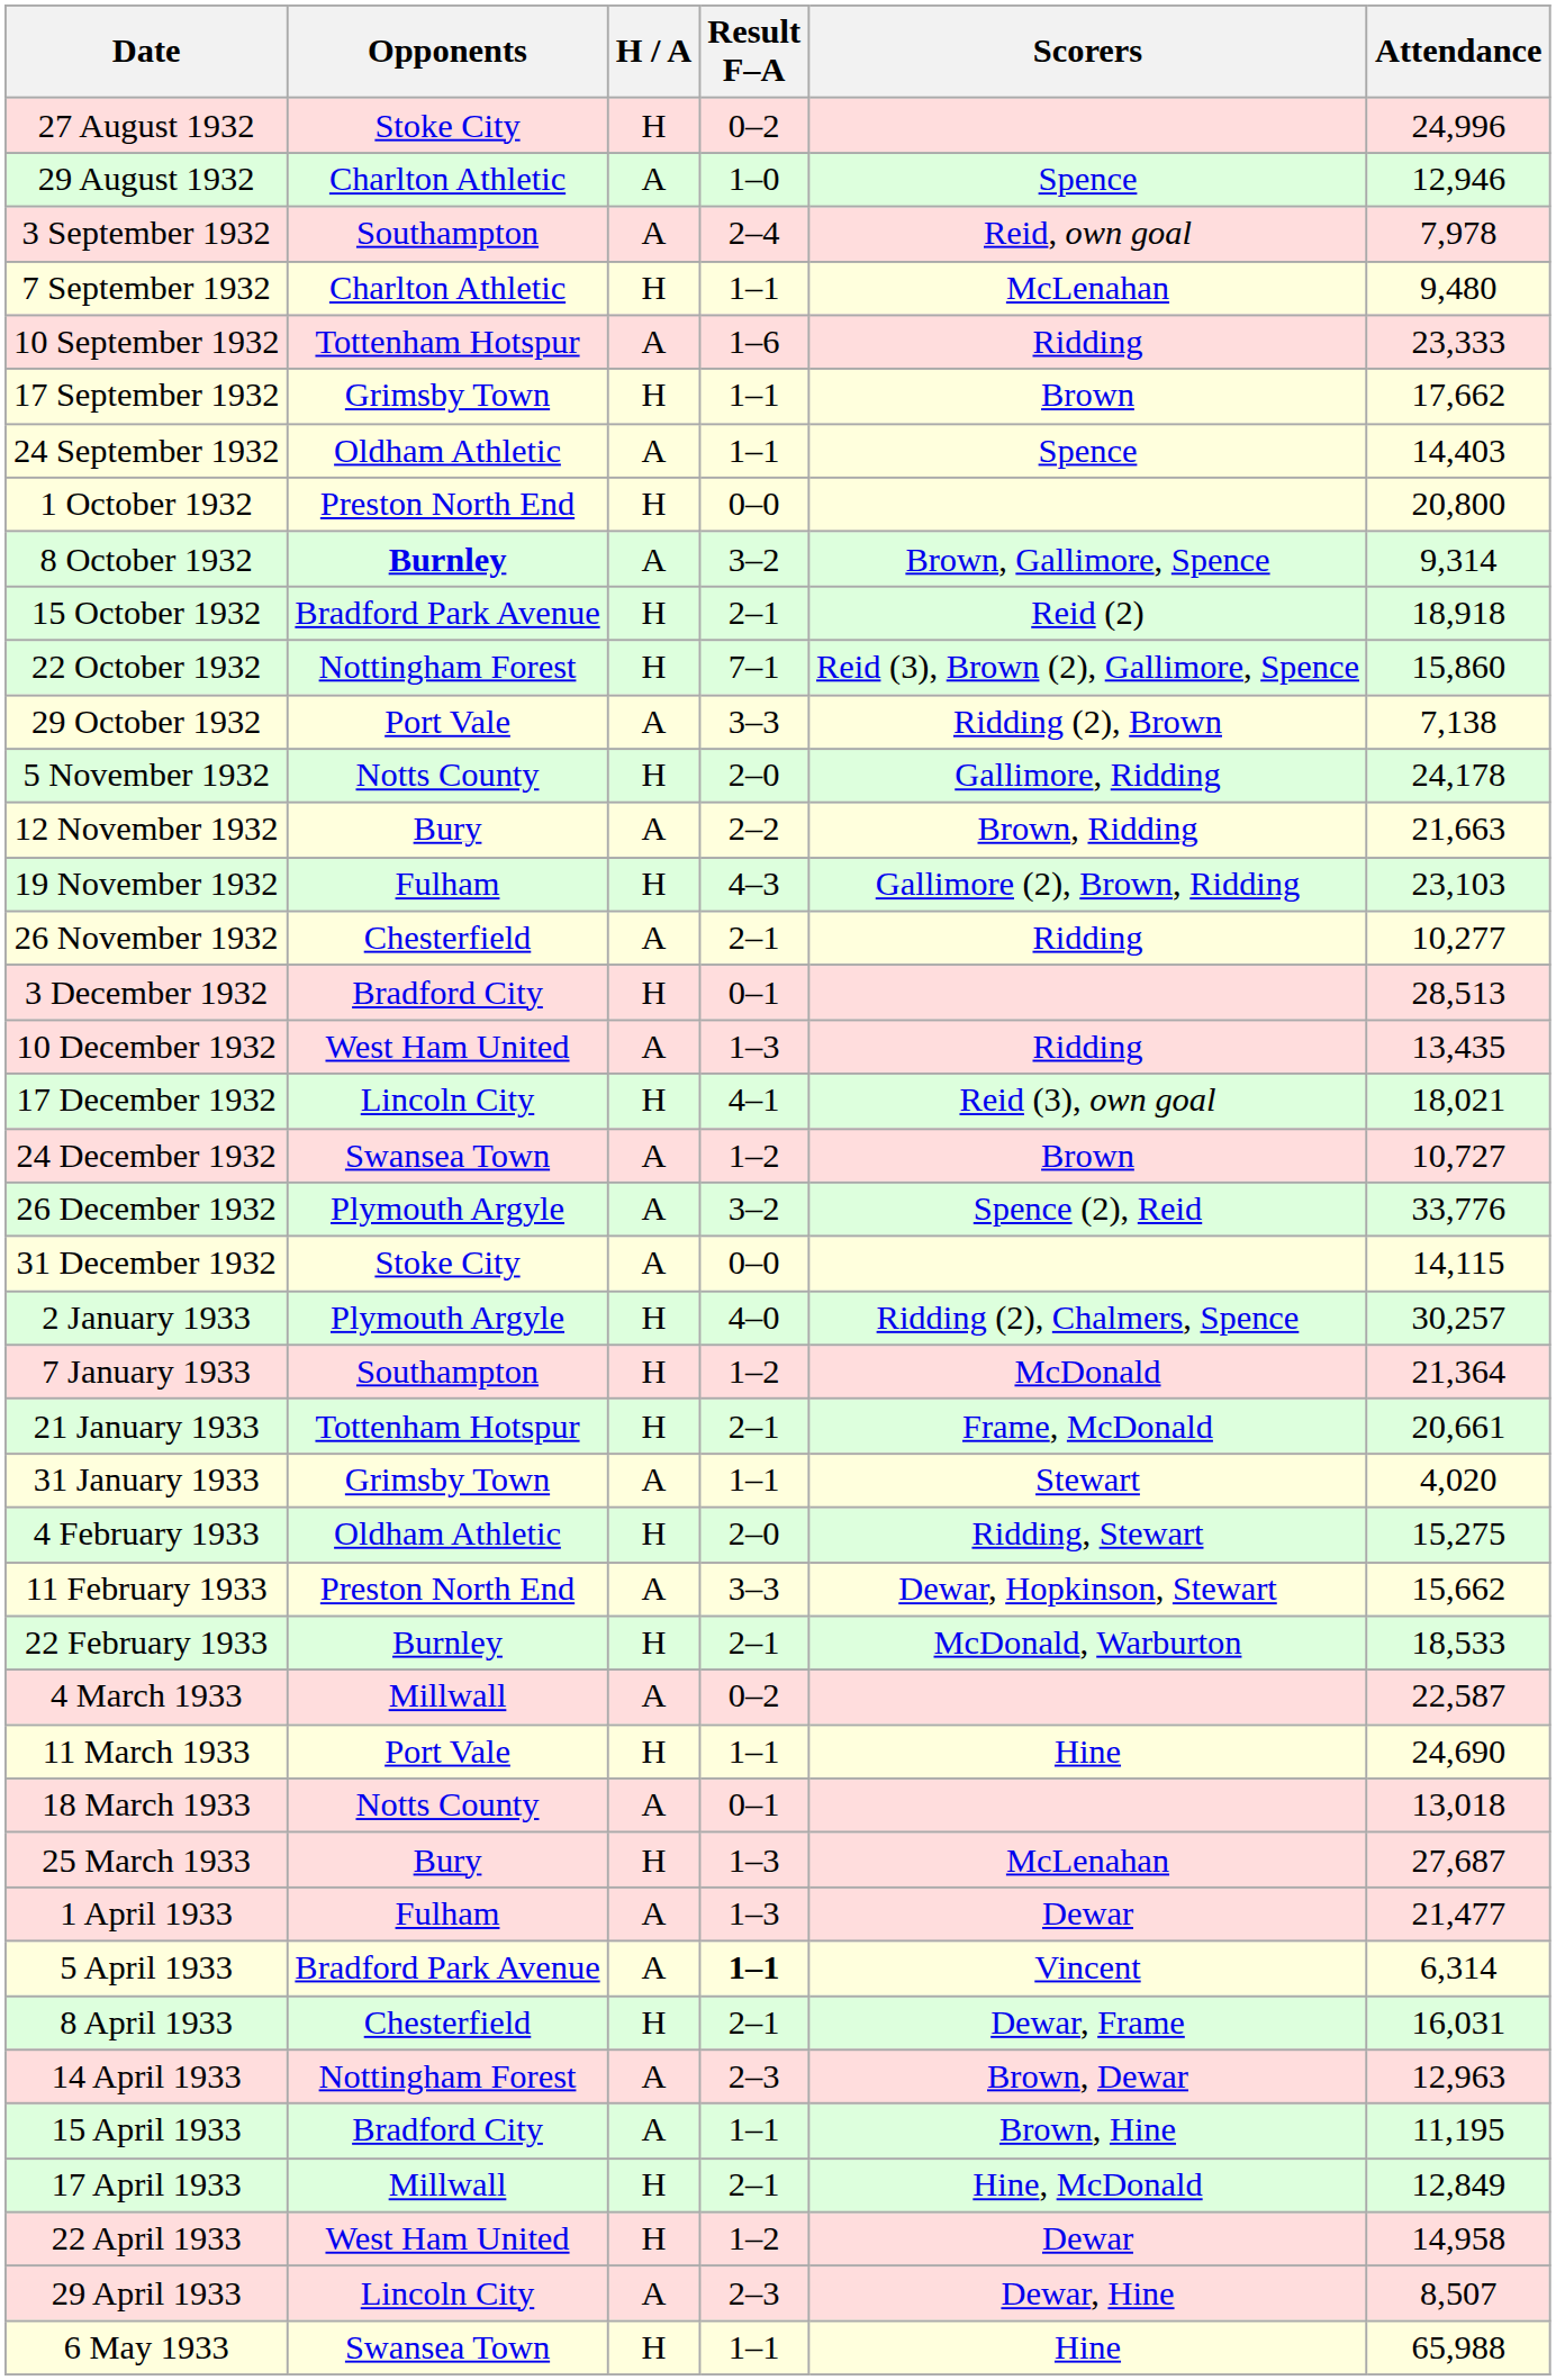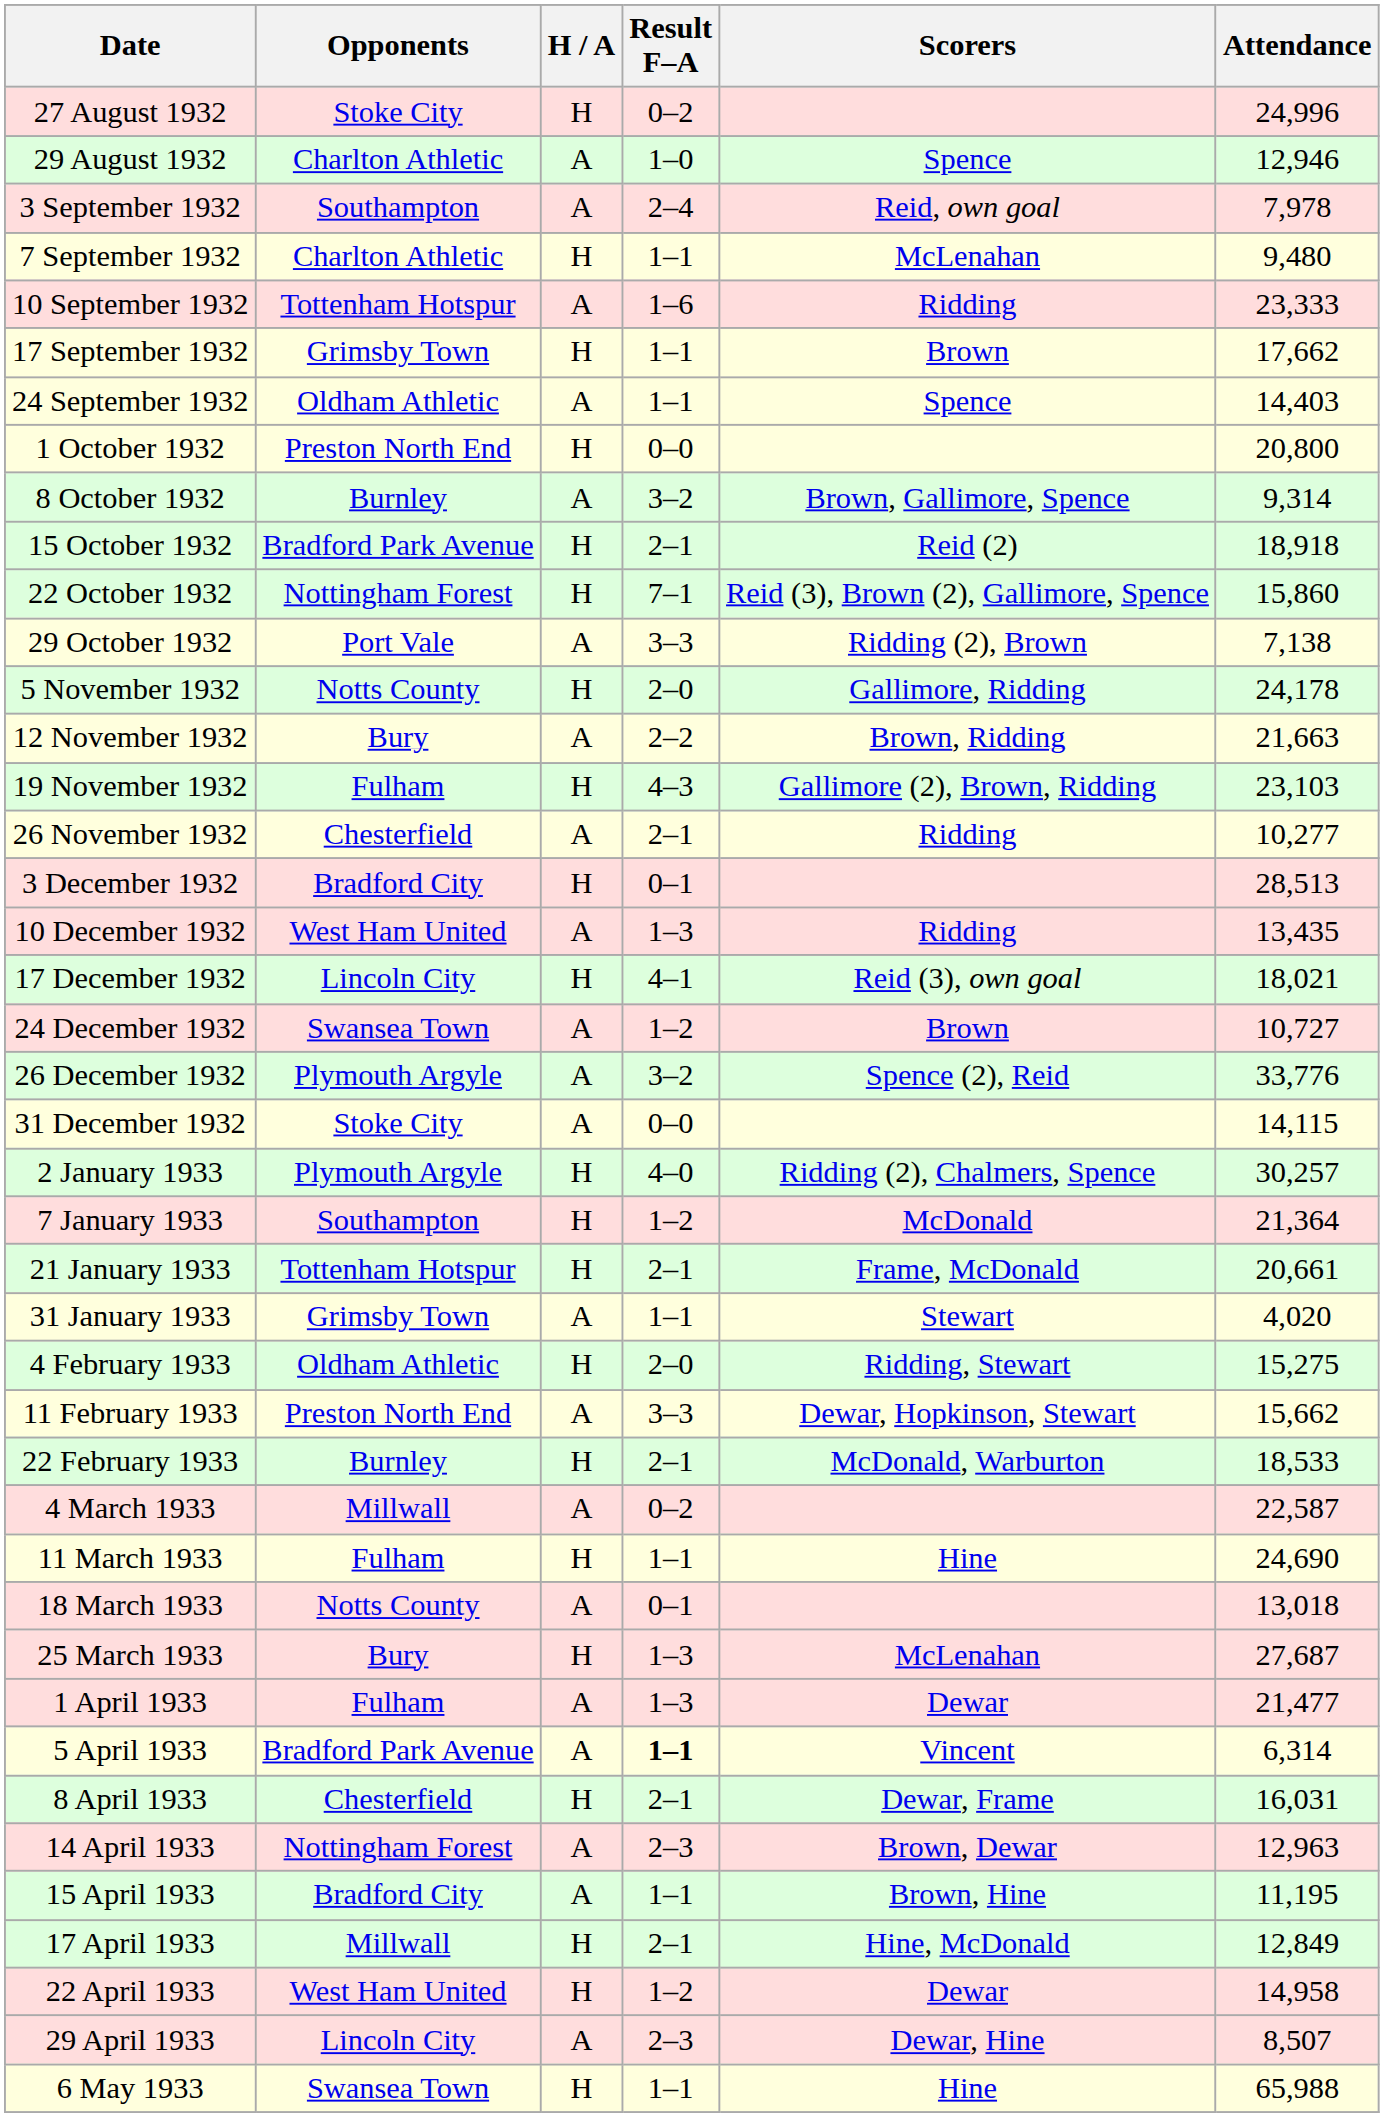 <table class="wikitable" style="text-align:center">
 <tr>
 <th>Date</th>
 <th>Opponents</th>
 <th>H / A</th>
 <th>Result<br>F–A</th>
 <th>Scorers</th>
 <th>Attendance</th>
 </tr>
 <tr bgcolor="#ffdddd">
 <td>27 August 1932</td>
 <td><a href='#'>Stoke City</a></td>
 <td>H</td>
 <td>0–2</td>
 <td></td>
 <td>24,996</td>
 </tr>
 <tr bgcolor="#ddffdd">
 <td>29 August 1932</td>
 <td><a href='#'>Charlton Athletic</a></td>
 <td>A</td>
 <td>1–0</td>
 <td><a href='#'>Spence</a></td>
 <td>12,946</td>
 </tr>
 <tr bgcolor="#ffdddd">
 <td>3 September 1932</td>
 <td><a href='#'>Southampton</a></td>
 <td>A</td>
 <td>2–4</td>
 <td><a href='#'>Reid</a>, <em>own goal</em></td>
 <td>7,978</td>
 </tr>
 <tr bgcolor="#ffffdd">
 <td>7 September 1932</td>
 <td><a href='#'>Charlton Athletic</a></td>
 <td>H</td>
 <td>1–1</td>
 <td><a href='#'>McLenahan</a></td>
 <td>9,480</td>
 </tr>
 <tr bgcolor="#ffdddd">
 <td>10 September 1932</td>
 <td><a href='#'>Tottenham Hotspur</a></td>
 <td>A</td>
 <td>1–6</td>
 <td><a href='#'>Ridding</a></td>
 <td>23,333</td>
 </tr>
 <tr bgcolor="#ffffdd">
 <td>17 September 1932</td>
 <td><a href='#'>Grimsby Town</a></td>
 <td>H</td>
 <td>1–1</td>
 <td><a href='#'>Brown</a></td>
 <td>17,662</td>
 </tr>
 <tr bgcolor="#ffffdd">
 <td>24 September 1932</td>
 <td><a href='#'>Oldham Athletic</a></td>
 <td>A</td>
 <td>1–1</td>
 <td><a href='#'>Spence</a></td>
 <td>14,403</td>
 </tr>
 <tr bgcolor="#ffffdd">
 <td>1 October 1932</td>
 <td><a href='#'>Preston North End</a></td>
 <td>H</td>
 <td>0–0</td>
 <td></td>
 <td>20,800</td>
 </tr>
 <tr bgcolor="#ddffdd">
 <td>8 October 1932</td>
-<td><strong><a href='#'>Burnley</a></strong></td>
+<td><a href='#'>Burnley</a></td>
 <td>A</td>
 <td>3–2</td>
 <td><a href='#'>Brown</a>, <a href='#'>Gallimore</a>, <a href='#'>Spence</a></td>
 <td>9,314</td>
 </tr>
 <tr bgcolor="#ddffdd">
 <td>15 October 1932</td>
 <td><a href='#'>Bradford Park Avenue</a></td>
 <td>H</td>
 <td>2–1</td>
 <td><a href='#'>Reid</a> (2)</td>
 <td>18,918</td>
 </tr>
 <tr bgcolor="#ddffdd">
 <td>22 October 1932</td>
 <td><a href='#'>Nottingham Forest</a></td>
 <td>H</td>
 <td>7–1</td>
 <td><a href='#'>Reid</a> (3), <a href='#'>Brown</a> (2), <a href='#'>Gallimore</a>, <a href='#'>Spence</a></td>
 <td>15,860</td>
 </tr>
 <tr bgcolor="#ffffdd">
 <td>29 October 1932</td>
 <td><a href='#'>Port Vale</a></td>
 <td>A</td>
 <td>3–3</td>
 <td><a href='#'>Ridding</a> (2), <a href='#'>Brown</a></td>
 <td>7,138</td>
 </tr>
 <tr bgcolor="#ddffdd">
 <td>5 November 1932</td>
 <td><a href='#'>Notts County</a></td>
 <td>H</td>
 <td>2–0</td>
 <td><a href='#'>Gallimore</a>, <a href='#'>Ridding</a></td>
 <td>24,178</td>
 </tr>
 <tr bgcolor="#ffffdd">
 <td>12 November 1932</td>
 <td><a href='#'>Bury</a></td>
 <td>A</td>
 <td>2–2</td>
 <td><a href='#'>Brown</a>, <a href='#'>Ridding</a></td>
 <td>21,663</td>
 </tr>
 <tr bgcolor="#ddffdd">
 <td>19 November 1932</td>
 <td><a href='#'>Fulham</a></td>
 <td>H</td>
 <td>4–3</td>
 <td><a href='#'>Gallimore</a> (2), <a href='#'>Brown</a>, <a href='#'>Ridding</a></td>
 <td>23,103</td>
 </tr>
 <tr bgcolor="#ffffdd">
 <td>26 November 1932</td>
 <td><a href='#'>Chesterfield</a></td>
 <td>A</td>
 <td>2–1</td>
 <td><a href='#'>Ridding</a></td>
 <td>10,277</td>
 </tr>
 <tr bgcolor="#ffdddd">
 <td>3 December 1932</td>
 <td><a href='#'>Bradford City</a></td>
 <td>H</td>
 <td>0–1</td>
 <td></td>
 <td>28,513</td>
 </tr>
 <tr bgcolor="#ffdddd">
 <td>10 December 1932</td>
 <td><a href='#'>West Ham United</a></td>
 <td>A</td>
 <td>1–3</td>
 <td><a href='#'>Ridding</a></td>
 <td>13,435</td>
 </tr>
 <tr bgcolor="#ddffdd">
 <td>17 December 1932</td>
 <td><a href='#'>Lincoln City</a></td>
 <td>H</td>
 <td>4–1</td>
 <td><a href='#'>Reid</a> (3), <em>own goal</em></td>
 <td>18,021</td>
 </tr>
 <tr bgcolor="#ffdddd">
 <td>24 December 1932</td>
 <td><a href='#'>Swansea Town</a></td>
 <td>A</td>
 <td>1–2</td>
 <td><a href='#'>Brown</a></td>
 <td>10,727</td>
 </tr>
 <tr bgcolor="#ddffdd">
 <td>26 December 1932</td>
 <td><a href='#'>Plymouth Argyle</a></td>
 <td>A</td>
 <td>3–2</td>
 <td><a href='#'>Spence</a> (2), <a href='#'>Reid</a></td>
 <td>33,776</td>
 </tr>
 <tr bgcolor="#ffffdd">
 <td>31 December 1932</td>
 <td><a href='#'>Stoke City</a></td>
 <td>A</td>
 <td>0–0</td>
 <td></td>
 <td>14,115</td>
 </tr>
 <tr bgcolor="#ddffdd">
 <td>2 January 1933</td>
 <td><a href='#'>Plymouth Argyle</a></td>
 <td>H</td>
 <td>4–0</td>
 <td><a href='#'>Ridding</a> (2), <a href='#'>Chalmers</a>, <a href='#'>Spence</a></td>
 <td>30,257</td>
 </tr>
 <tr bgcolor="#ffdddd">
 <td>7 January 1933</td>
 <td><a href='#'>Southampton</a></td>
 <td>H</td>
 <td>1–2</td>
 <td><a href='#'>McDonald</a></td>
 <td>21,364</td>
 </tr>
 <tr bgcolor="#ddffdd">
 <td>21 January 1933</td>
 <td><a href='#'>Tottenham Hotspur</a></td>
 <td>H</td>
 <td>2–1</td>
 <td><a href='#'>Frame</a>, <a href='#'>McDonald</a></td>
 <td>20,661</td>
 </tr>
 <tr bgcolor="#ffffdd">
 <td>31 January 1933</td>
 <td><a href='#'>Grimsby Town</a></td>
 <td>A</td>
 <td>1–1</td>
 <td><a href='#'>Stewart</a></td>
 <td>4,020</td>
 </tr>
 <tr bgcolor="#ddffdd">
 <td>4 February 1933</td>
 <td><a href='#'>Oldham Athletic</a></td>
 <td>H</td>
 <td>2–0</td>
 <td><a href='#'>Ridding</a>, <a href='#'>Stewart</a></td>
 <td>15,275</td>
 </tr>
 <tr bgcolor="#ffffdd">
 <td>11 February 1933</td>
 <td><a href='#'>Preston North End</a></td>
 <td>A</td>
 <td>3–3</td>
 <td><a href='#'>Dewar</a>, <a href='#'>Hopkinson</a>, <a href='#'>Stewart</a></td>
 <td>15,662</td>
 </tr>
 <tr bgcolor="#ddffdd">
 <td>22 February 1933</td>
 <td><a href='#'>Burnley</a></td>
 <td>H</td>
 <td>2–1</td>
 <td><a href='#'>McDonald</a>, <a href='#'>Warburton</a></td>
 <td>18,533</td>
 </tr>
 <tr bgcolor="#ffdddd">
 <td>4 March 1933</td>
 <td><a href='#'>Millwall</a></td>
 <td>A</td>
 <td>0–2</td>
 <td></td>
 <td>22,587</td>
 </tr>
 <tr bgcolor="#ffffdd">
 <td>11 March 1933</td>
-<td><a href='#'>Port Vale</a></td>
+<td><a href='#'>Fulham</a></td>
 <td>H</td>
 <td>1–1</td>
 <td><a href='#'>Hine</a></td>
 <td>24,690</td>
 </tr>
 <tr bgcolor="#ffdddd">
 <td>18 March 1933</td>
 <td><a href='#'>Notts County</a></td>
 <td>A</td>
 <td>0–1</td>
 <td></td>
 <td>13,018</td>
 </tr>
 <tr bgcolor="#ffdddd">
 <td>25 March 1933</td>
 <td><a href='#'>Bury</a></td>
 <td>H</td>
 <td>1–3</td>
 <td><a href='#'>McLenahan</a></td>
 <td>27,687</td>
 </tr>
 <tr bgcolor="#ffdddd">
 <td>1 April 1933</td>
 <td><a href='#'>Fulham</a></td>
 <td>A</td>
 <td>1–3</td>
 <td><a href='#'>Dewar</a></td>
 <td>21,477</td>
 </tr>
 <tr bgcolor="#ffffdd">
 <td>5 April 1933</td>
 <td><a href='#'>Bradford Park Avenue</a></td>
 <td>A</td>
 <td><strong>1–1</strong></td>
 <td><a href='#'>Vincent</a></td>
 <td>6,314</td>
 </tr>
 <tr bgcolor="#ddffdd">
 <td>8 April 1933</td>
 <td><a href='#'>Chesterfield</a></td>
 <td>H</td>
 <td>2–1</td>
 <td><a href='#'>Dewar</a>, <a href='#'>Frame</a></td>
 <td>16,031</td>
 </tr>
 <tr bgcolor="#ffdddd">
 <td>14 April 1933</td>
 <td><a href='#'>Nottingham Forest</a></td>
 <td>A</td>
 <td>2–3</td>
 <td><a href='#'>Brown</a>, <a href='#'>Dewar</a></td>
 <td>12,963</td>
 </tr>
 <tr bgcolor="#ddffdd">
 <td>15 April 1933</td>
 <td><a href='#'>Bradford City</a></td>
 <td>A</td>
 <td>1–1</td>
 <td><a href='#'>Brown</a>, <a href='#'>Hine</a></td>
 <td>11,195</td>
 </tr>
 <tr bgcolor="#ddffdd">
 <td>17 April 1933</td>
 <td><a href='#'>Millwall</a></td>
 <td>H</td>
 <td>2–1</td>
 <td><a href='#'>Hine</a>, <a href='#'>McDonald</a></td>
 <td>12,849</td>
 </tr>
 <tr bgcolor="#ffdddd">
 <td>22 April 1933</td>
 <td><a href='#'>West Ham United</a></td>
 <td>H</td>
 <td>1–2</td>
 <td><a href='#'>Dewar</a></td>
 <td>14,958</td>
 </tr>
 <tr bgcolor="#ffdddd">
 <td>29 April 1933</td>
 <td><a href='#'>Lincoln City</a></td>
 <td>A</td>
 <td>2–3</td>
 <td><a href='#'>Dewar</a>, <a href='#'>Hine</a></td>
 <td>8,507</td>
 </tr>
 <tr bgcolor="#ffffdd">
 <td>6 May 1933</td>
 <td><a href='#'>Swansea Town</a></td>
 <td>H</td>
 <td>1–1</td>
 <td><a href='#'>Hine</a></td>
 <td>65,988</td>
 </tr>
 </table>
